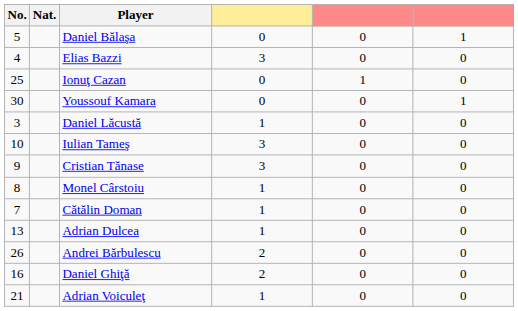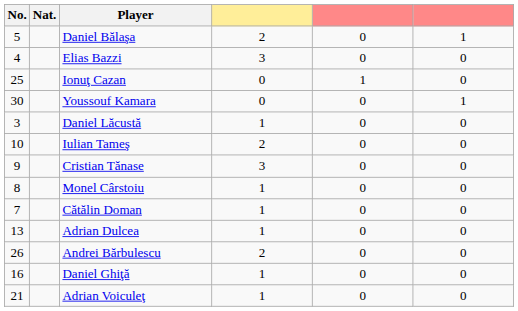 <table class="wikitable sortable" style="text-align:center; font-size:95%;">
 <tr>
 <th class="unsortable" style="width:20px;">No.</th>
 <th class="unsortable" style="width:24px;">Nat.</th>
 <th style="width:170px;">Player</th>
 <th style="width:110px; background:#fe9;"></th>
 <th style="width:110px; background:#ff8888;"></th>
 <th style="width:110px; background:#ff8888;"></th>
 </tr>
 <tr>
 <td>5</td>
 <td></td>
 <td align="left"><a href='#'>Daniel Bălaşa</a></td>
-<td>0</td>
+<td>2</td>
 <td>0</td>
 <td>1</td>
 </tr>
 <tr>
 <td>4</td>
 <td></td>
 <td align="left"><a href='#'>Elias Bazzi</a></td>
 <td>3</td>
 <td>0</td>
 <td>0</td>
 </tr>
 <tr>
 <td>25</td>
 <td></td>
 <td align="left"><a href='#'>Ionuţ Cazan</a></td>
 <td>0</td>
 <td>1</td>
 <td>0</td>
 </tr>
 <tr>
 <td>30</td>
 <td></td>
 <td align="left"><a href='#'>Youssouf Kamara</a></td>
 <td>0</td>
 <td>0</td>
 <td>1</td>
 </tr>
 <tr>
 <td>3</td>
 <td></td>
 <td align="left"><a href='#'>Daniel Lăcustă</a></td>
 <td>1</td>
 <td>0</td>
 <td>0</td>
 </tr>
 <tr>
 <td>10</td>
 <td></td>
 <td align="left"><a href='#'>Iulian Tameş</a></td>
-<td>3</td>
+<td>2</td>
 <td>0</td>
 <td>0</td>
 </tr>
 <tr>
 <td>9</td>
 <td></td>
 <td align="left"><a href='#'>Cristian Tănase</a></td>
 <td>3</td>
 <td>0</td>
 <td>0</td>
 </tr>
 <tr>
 <td>8</td>
 <td></td>
 <td align="left"><a href='#'>Monel Cârstoiu</a></td>
 <td>1</td>
 <td>0</td>
 <td>0</td>
 </tr>
 <tr>
 <td>7</td>
 <td></td>
 <td align="left"><a href='#'>Cătălin Doman</a></td>
 <td>1</td>
 <td>0</td>
 <td>0</td>
 </tr>
 <tr>
 <td>13</td>
 <td></td>
 <td align="left"><a href='#'>Adrian Dulcea</a></td>
 <td>1</td>
 <td>0</td>
 <td>0</td>
 </tr>
 <tr>
 <td>26</td>
 <td></td>
 <td align="left"><a href='#'>Andrei Bărbulescu</a></td>
 <td>2</td>
 <td>0</td>
 <td>0</td>
 </tr>
 <tr>
 <td>16</td>
 <td></td>
 <td align="left"><a href='#'>Daniel Ghiţă</a></td>
-<td>2</td>
+<td>1</td>
 <td>0</td>
 <td>0</td>
 </tr>
 <tr>
 <td>21</td>
 <td></td>
 <td align="left"><a href='#'>Adrian Voiculeţ</a></td>
 <td>1</td>
 <td>0</td>
 <td>0</td>
 </tr>
 </table>
